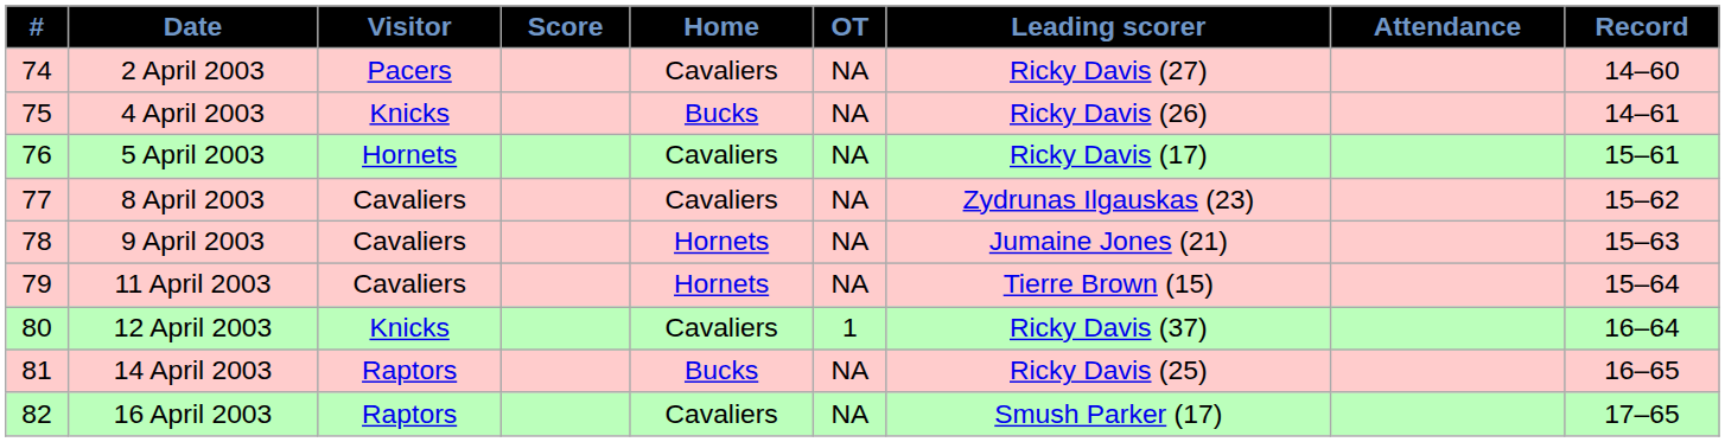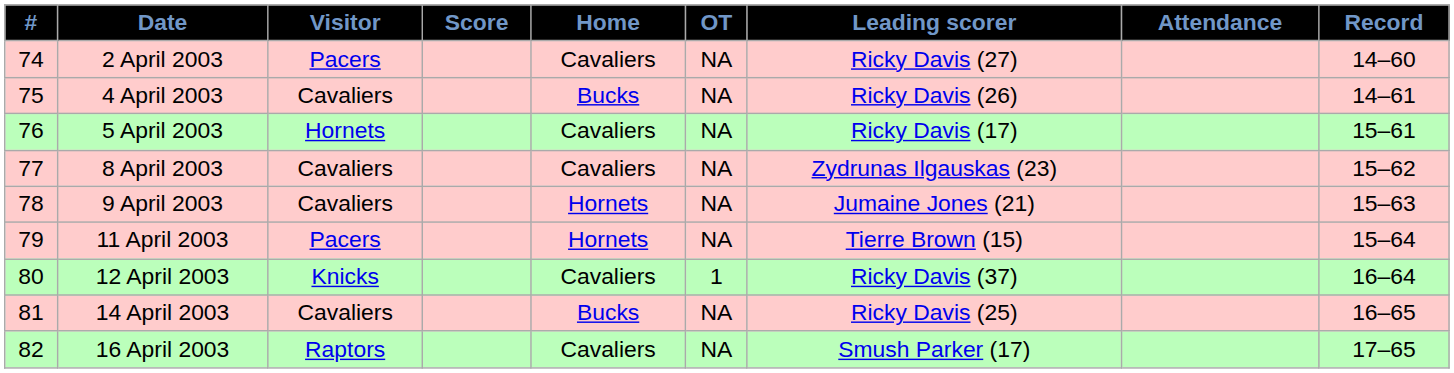 <table class="wikitable" width="80%">
 <tr align="center"  style="background:#000000; color:#7197c7">
 <td><strong>#</strong></td>
 <td><strong>Date</strong></td>
 <td><strong>Visitor</strong></td>
 <td><strong>Score</strong></td>
 <td><strong>Home</strong></td>
 <td><strong>OT</strong></td>
 <td><strong>Leading scorer</strong></td>
 <td><strong>Attendance</strong></td>
 <td><strong>Record</strong></td>
 </tr>
 <tr align="center" bgcolor="#ffcccc">
 <td>74</td>
 <td>2 April 2003</td>
 <td><a href='#'>Pacers</a></td>
 <td></td>
 <td>Cavaliers</td>
 <td>NA</td>
 <td><a href='#'>Ricky Davis</a> (27)</td>
 <td></td>
 <td>14–60</td>
 </tr>
 <tr align="center" bgcolor="#ffcccc">
 <td>75</td>
 <td>4 April 2003</td>
-<td><a href='#'>Knicks</a></td>
+<td>Cavaliers</td>
 <td></td>
 <td><a href='#'>Bucks</a></td>
 <td>NA</td>
 <td><a href='#'>Ricky Davis</a> (26)</td>
 <td></td>
 <td>14–61</td>
 </tr>
 <tr align="center" bgcolor="#bbffbb">
 <td>76</td>
 <td>5 April 2003</td>
 <td><a href='#'>Hornets</a></td>
 <td></td>
 <td>Cavaliers</td>
 <td>NA</td>
 <td><a href='#'>Ricky Davis</a> (17)</td>
 <td></td>
 <td>15–61</td>
 </tr>
 <tr align="center" bgcolor="#ffcccc">
 <td>77</td>
 <td>8 April 2003</td>
 <td>Cavaliers</td>
 <td></td>
 <td>Cavaliers</td>
 <td>NA</td>
 <td><a href='#'>Zydrunas Ilgauskas</a> (23)</td>
 <td></td>
 <td>15–62</td>
 </tr>
 <tr align="center" bgcolor="#ffcccc">
 <td>78</td>
 <td>9 April 2003</td>
 <td>Cavaliers</td>
 <td></td>
 <td><a href='#'>Hornets</a></td>
 <td>NA</td>
 <td><a href='#'>Jumaine Jones</a> (21)</td>
 <td></td>
 <td>15–63</td>
 </tr>
 <tr align="center" bgcolor="#ffcccc">
 <td>79</td>
 <td>11 April 2003</td>
-<td>Cavaliers</td>
+<td><a href='#'>Pacers</a></td>
 <td></td>
 <td><a href='#'>Hornets</a></td>
 <td>NA</td>
 <td><a href='#'>Tierre Brown</a> (15)</td>
 <td></td>
 <td>15–64</td>
 </tr>
 <tr align="center" bgcolor="#bbffbb">
 <td>80</td>
 <td>12 April 2003</td>
 <td><a href='#'>Knicks</a></td>
 <td></td>
 <td>Cavaliers</td>
 <td>1</td>
 <td><a href='#'>Ricky Davis</a> (37)</td>
 <td></td>
 <td>16–64</td>
 </tr>
 <tr align="center" bgcolor="#ffcccc">
 <td>81</td>
 <td>14 April 2003</td>
-<td><a href='#'>Raptors</a></td>
+<td>Cavaliers</td>
 <td></td>
 <td><a href='#'>Bucks</a></td>
 <td>NA</td>
 <td><a href='#'>Ricky Davis</a> (25)</td>
 <td></td>
 <td>16–65</td>
 </tr>
 <tr align="center" bgcolor="#bbffbb">
 <td>82</td>
 <td>16 April 2003</td>
 <td><a href='#'>Raptors</a></td>
 <td></td>
 <td>Cavaliers</td>
 <td>NA</td>
 <td><a href='#'>Smush Parker</a> (17)</td>
 <td></td>
 <td>17–65</td>
 </tr>
 </table>
